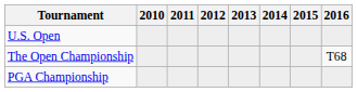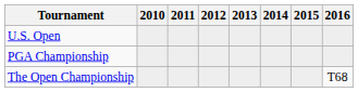 <table class="wikitable" style="font-size:95%;text-align:center;">
 <tr>
 <th>Tournament</th>
 <th>2010</th>
 <th>2011</th>
 <th>2012</th>
 <th>2013</th>
 <th>2014</th>
 <th>2015</th>
 <th>2016</th>
 </tr>
 <tr>
 <td align=left><a href='#'>U.S. Open</a></td>
 <td style="background:#eeeeee;"></td>
 <td style="background:#eeeeee;"></td>
 <td style="background:#eeeeee;"></td>
 <td style="background:#eeeeee;"></td>
 <td style="background:#eeeeee;"></td>
 <td style="background:#eeeeee;"></td>
 <td style="background:#eeeeee;"></td>
 </tr>
 <tr>
+<td align=left><a href='#'>PGA Championship</a></td>
+<td style="background:#eeeeee;"></td>
+<td style="background:#eeeeee;"></td>
+<td style="background:#eeeeee;"></td>
+<td style="background:#eeeeee;"></td>
+<td style="background:#eeeeee;"></td>
+<td style="background:#eeeeee;"></td>
+<td style="background:#eeeeee;"></td>
+</tr>
+<tr>
 <td align=left><a href='#'>The Open Championship</a></td>
 <td style="background:#eeeeee;"></td>
 <td style="background:#eeeeee;"></td>
 <td style="background:#eeeeee;"></td>
 <td style="background:#eeeeee;"></td>
 <td style="background:#eeeeee;"></td>
 <td style="background:#eeeeee;"></td>
 <td>T68</td>
 </tr>
-<tr>
-<td align=left><a href='#'>PGA Championship</a></td>
-<td style="background:#eeeeee;"></td>
-<td style="background:#eeeeee;"></td>
-<td style="background:#eeeeee;"></td>
-<td style="background:#eeeeee;"></td>
-<td style="background:#eeeeee;"></td>
-<td style="background:#eeeeee;"></td>
-<td style="background:#eeeeee;"></td>
-</tr>
 </table>
